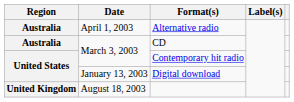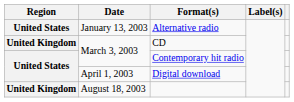 <table class="wikitable plainrowheaders">
 <tr>
 <th scope="col">Region</th>
 <th scope="col">Date</th>
 <th scope="col">Format(s)</th>
 <th scope="col">Label(s)</th>
 <th scope="col"></th>
 </tr>
 <tr>
-<th scope="row">Australia</th>
-<td>April 1, 2003</td>
+<th scope="row">United States</th>
+<td>January 13, 2003</td>
 <td><a href='#'>Alternative radio</a></td>
 <td rowspan="5"></td>
 <td></td>
 </tr>
 <tr>
-<th scope="row">Australia</th>
+<th scope="row">United Kingdom</th>
 <td rowspan="2">March 3, 2003</td>
 <td>CD</td>
 <td></td>
 </tr>
 <tr>
 <th scope="row" rowspan="2">United States</th>
 <td><a href='#'>Contemporary hit radio</a></td>
 <td></td>
 </tr>
 <tr>
-<td>January 13, 2003</td>
+<td>April 1, 2003</td>
 <td><a href='#'>Digital download</a></td>
 <td></td>
 </tr>
 <tr>
 <th scope="row">United Kingdom</th>
 <td>August 18, 2003</td>
 <td></td>
 <td></td>
 </tr>
 </table>
